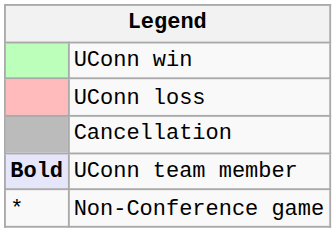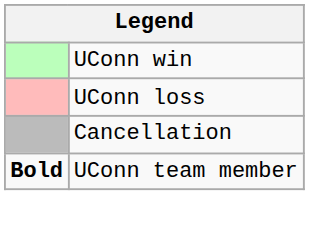 <table class="wikitable" style="font-size:90%">
 <tr>
 <th colspan=2>Legend</th>
 </tr>
 <tr>
 <td style="background:#bfb;"> </td>
 <td>UConn win</td>
 </tr>
 <tr>
 <td style="background:#fbb;"> </td>
 <td>UConn loss</td>
 </tr>
 <tr>
 <td style="background:#bbb;"> </td>
 <td>Cancellation</td>
 </tr>
 <tr>
-<td style="background: lavender;"><strong>Bold</strong></td>
+<td><strong>Bold</strong></td>
 <td>UConn team member</td>
 </tr>
-<tr>
-<td>*</td>
-<td>Non-Conference game</td>
-</tr>
 </table>
